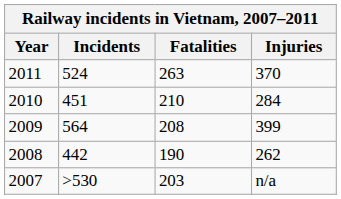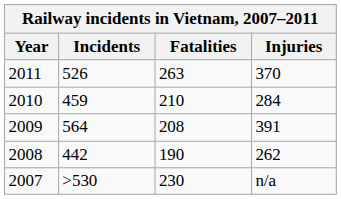 <table class="wikitable">
 <tr>
 <th colspan=4; style="padding: 4px 16px">Railway incidents in Vietnam, 2007–2011</th>
 </tr>
 <tr>
 <th>Year</th>
 <th>Incidents</th>
 <th>Fatalities</th>
 <th>Injuries</th>
 </tr>
 <tr>
 <td>2011</td>
-<td>524</td>
+<td>526</td>
 <td>263</td>
 <td>370</td>
 </tr>
 <tr>
 <td>2010</td>
-<td>451</td>
+<td>459</td>
 <td>210</td>
 <td>284</td>
 </tr>
 <tr>
 <td>2009</td>
 <td>564</td>
 <td>208</td>
-<td>399</td>
+<td>391</td>
 </tr>
 <tr>
 <td>2008</td>
 <td>442</td>
 <td>190</td>
 <td>262</td>
 </tr>
 <tr>
 <td>2007</td>
 <td>>530</td>
-<td>203</td>
+<td>230</td>
 <td>n/a</td>
 </tr>
 </table>
